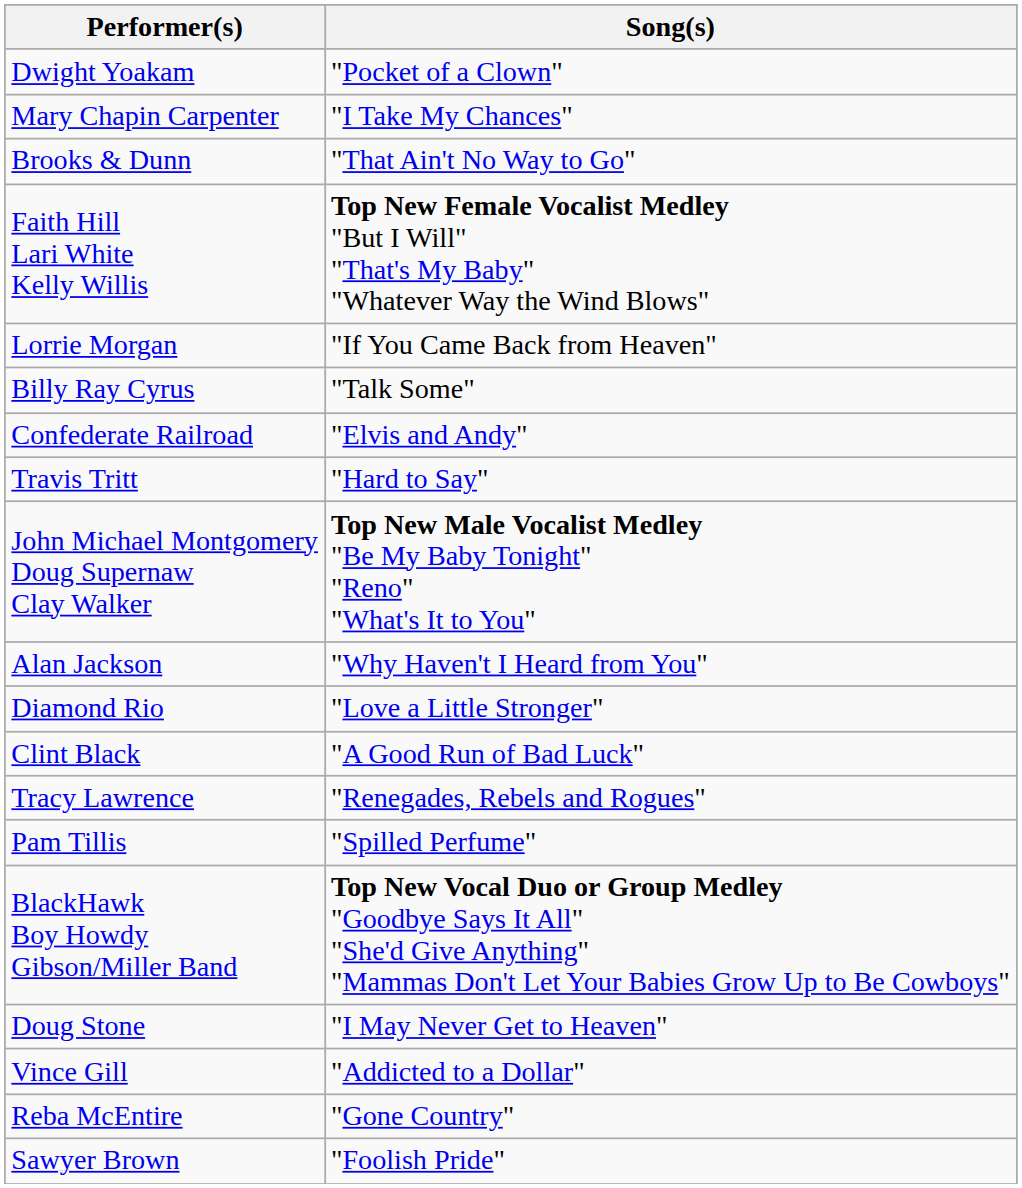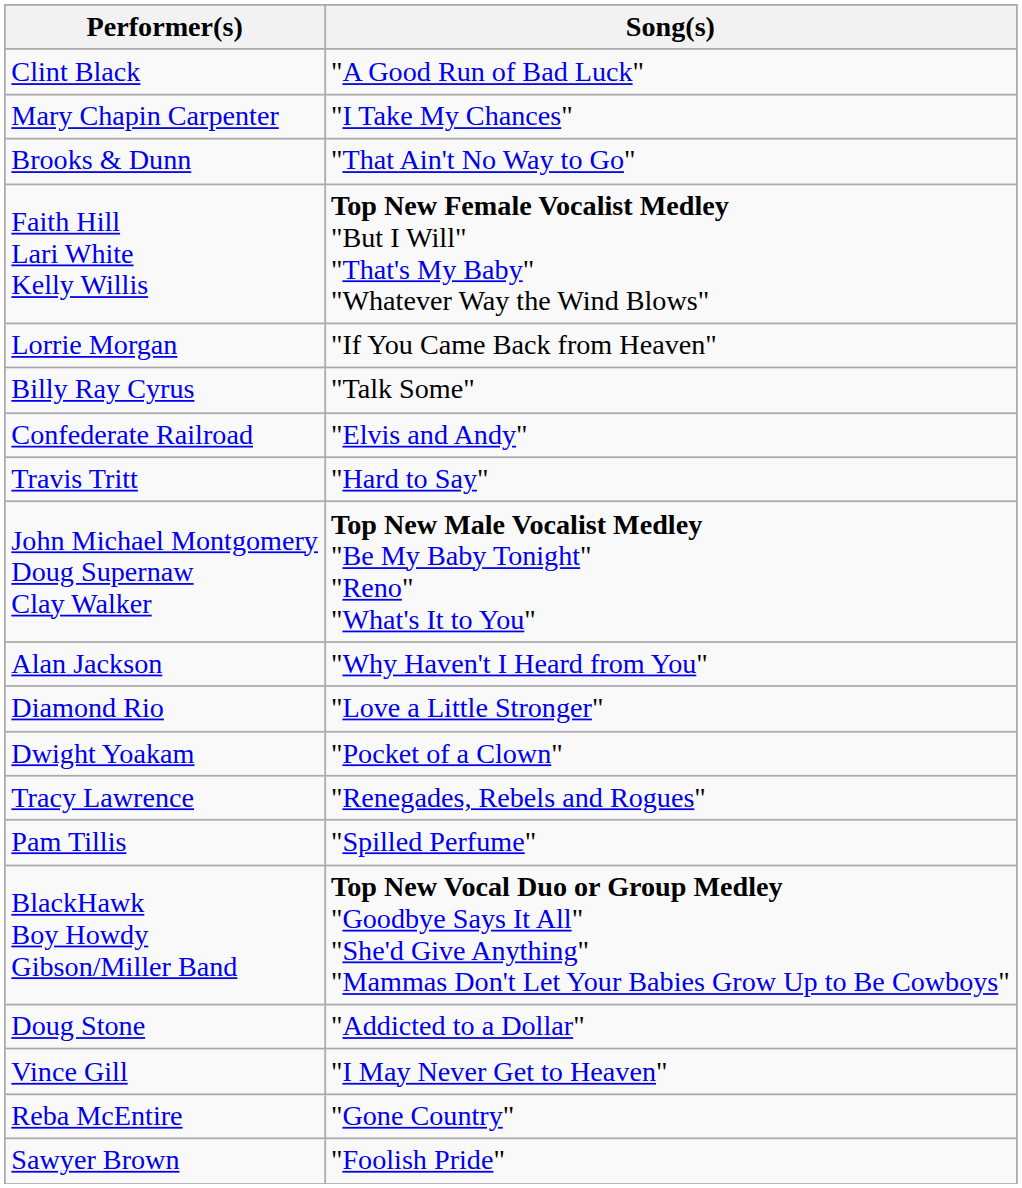 <table class="wikitable">
 <tr>
 <th>Performer(s)</th>
 <th>Song(s)</th>
 </tr>
 <tr>
-<td><a href='#'>Dwight Yoakam</a></td>
-<td>"<a href='#'>Pocket of a Clown</a>"</td>
+<td><a href='#'>Clint Black</a></td>
+<td>"<a href='#'>A Good Run of Bad Luck</a>"</td>
 </tr>
 <tr>
 <td><a href='#'>Mary Chapin Carpenter</a></td>
 <td>"<a href='#'>I Take My Chances</a>"</td>
 </tr>
 <tr>
 <td><a href='#'>Brooks & Dunn</a></td>
 <td>"<a href='#'>That Ain't No Way to Go</a>"</td>
 </tr>
 <tr>
 <td><a href='#'>Faith Hill</a><br><a href='#'>Lari White</a><br><a href='#'>Kelly Willis</a></td>
 <td><strong>Top New Female Vocalist Medley</strong><br>"But I Will"<br>"<a href='#'>That's My Baby</a>"<br>"Whatever Way the Wind Blows"</td>
 </tr>
 <tr>
 <td><a href='#'>Lorrie Morgan</a></td>
 <td>"If You Came Back from Heaven"</td>
 </tr>
 <tr>
 <td><a href='#'>Billy Ray Cyrus</a></td>
 <td>"Talk Some"</td>
 </tr>
 <tr>
 <td><a href='#'>Confederate Railroad</a></td>
 <td>"<a href='#'>Elvis and Andy</a>"</td>
 </tr>
 <tr>
 <td><a href='#'>Travis Tritt</a></td>
 <td>"<a href='#'>Hard to Say</a>"</td>
 </tr>
 <tr>
 <td><a href='#'>John Michael Montgomery</a><br><a href='#'>Doug Supernaw</a><br><a href='#'>Clay Walker</a></td>
 <td><strong>Top New Male Vocalist Medley</strong><br>"<a href='#'>Be My Baby Tonight</a>"<br>"<a href='#'>Reno</a>"<br>"<a href='#'>What's It to You</a>"</td>
 </tr>
 <tr>
 <td><a href='#'>Alan Jackson</a></td>
 <td>"<a href='#'>Why Haven't I Heard from You</a>"</td>
 </tr>
 <tr>
 <td><a href='#'>Diamond Rio</a></td>
 <td>"<a href='#'>Love a Little Stronger</a>"</td>
 </tr>
 <tr>
-<td><a href='#'>Clint Black</a></td>
-<td>"<a href='#'>A Good Run of Bad Luck</a>"</td>
+<td><a href='#'>Dwight Yoakam</a></td>
+<td>"<a href='#'>Pocket of a Clown</a>"</td>
 </tr>
 <tr>
 <td><a href='#'>Tracy Lawrence</a></td>
 <td>"<a href='#'>Renegades, Rebels and Rogues</a>"</td>
 </tr>
 <tr>
 <td><a href='#'>Pam Tillis</a></td>
 <td>"<a href='#'>Spilled Perfume</a>"</td>
 </tr>
 <tr>
 <td><a href='#'>BlackHawk</a><br><a href='#'>Boy Howdy</a><br><a href='#'>Gibson/Miller Band</a></td>
 <td><strong>Top New Vocal Duo or Group Medley</strong><br>"<a href='#'>Goodbye Says It All</a>"<br>"<a href='#'>She'd Give Anything</a>"<br>"<a href='#'>Mammas Don't Let Your Babies Grow Up to Be Cowboys</a>"</td>
 </tr>
 <tr>
 <td><a href='#'>Doug Stone</a></td>
-<td>"<a href='#'>I May Never Get to Heaven</a>"</td>
+<td>"<a href='#'>Addicted to a Dollar</a>"</td>
 </tr>
 <tr>
 <td><a href='#'>Vince Gill</a></td>
-<td>"<a href='#'>Addicted to a Dollar</a>"</td>
+<td>"<a href='#'>I May Never Get to Heaven</a>"</td>
 </tr>
 <tr>
 <td><a href='#'>Reba McEntire</a></td>
 <td>"<a href='#'>Gone Country</a>"</td>
 </tr>
 <tr>
 <td><a href='#'>Sawyer Brown</a></td>
 <td>"<a href='#'>Foolish Pride</a>"</td>
 </tr>
 </table>
